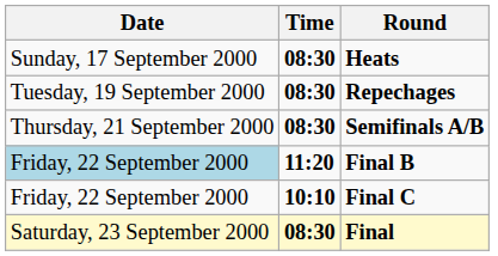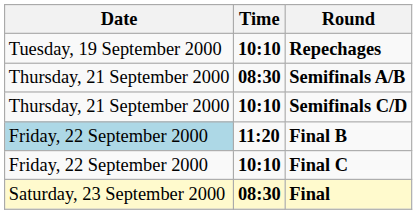 <table class="wikitable">
 <tr>
 <th>Date</th>
 <th>Time</th>
 <th>Round</th>
 </tr>
 <tr>
-<td>Sunday, 17 September 2000</td>
-<td><strong>08:30</strong></td>
-<td><strong>Heats</strong></td>
-</tr>
-<tr>
 <td>Tuesday, 19 September 2000</td>
-<td><strong>08:30</strong></td>
+<td><strong>10:10</strong></td>
 <td><strong>Repechages</strong></td>
 </tr>
 <tr>
 <td>Thursday, 21 September 2000</td>
 <td><strong>08:30</strong></td>
 <td><strong>Semifinals A/B</strong></td>
+</tr>
+<tr>
+<td>Thursday, 21 September 2000</td>
+<td><strong>10:10</strong></td>
+<td><strong>Semifinals C/D</strong></td>
 </tr>
 <tr>
 <td style="background: lightblue;">Friday, 22 September 2000</td>
 <td><strong>11:20</strong></td>
 <td><strong>Final B</strong></td>
 </tr>
 <tr>
 <td>Friday, 22 September 2000</td>
 <td><strong>10:10</strong></td>
 <td><strong>Final C</strong></td>
 </tr>
 <tr>
 <td style=background:lemonchiffon>Saturday, 23 September 2000</td>
 <td style=background:lemonchiffon><strong>08:30</strong></td>
 <td style=background:lemonchiffon><strong>Final</strong></td>
 </tr>
 </table>
